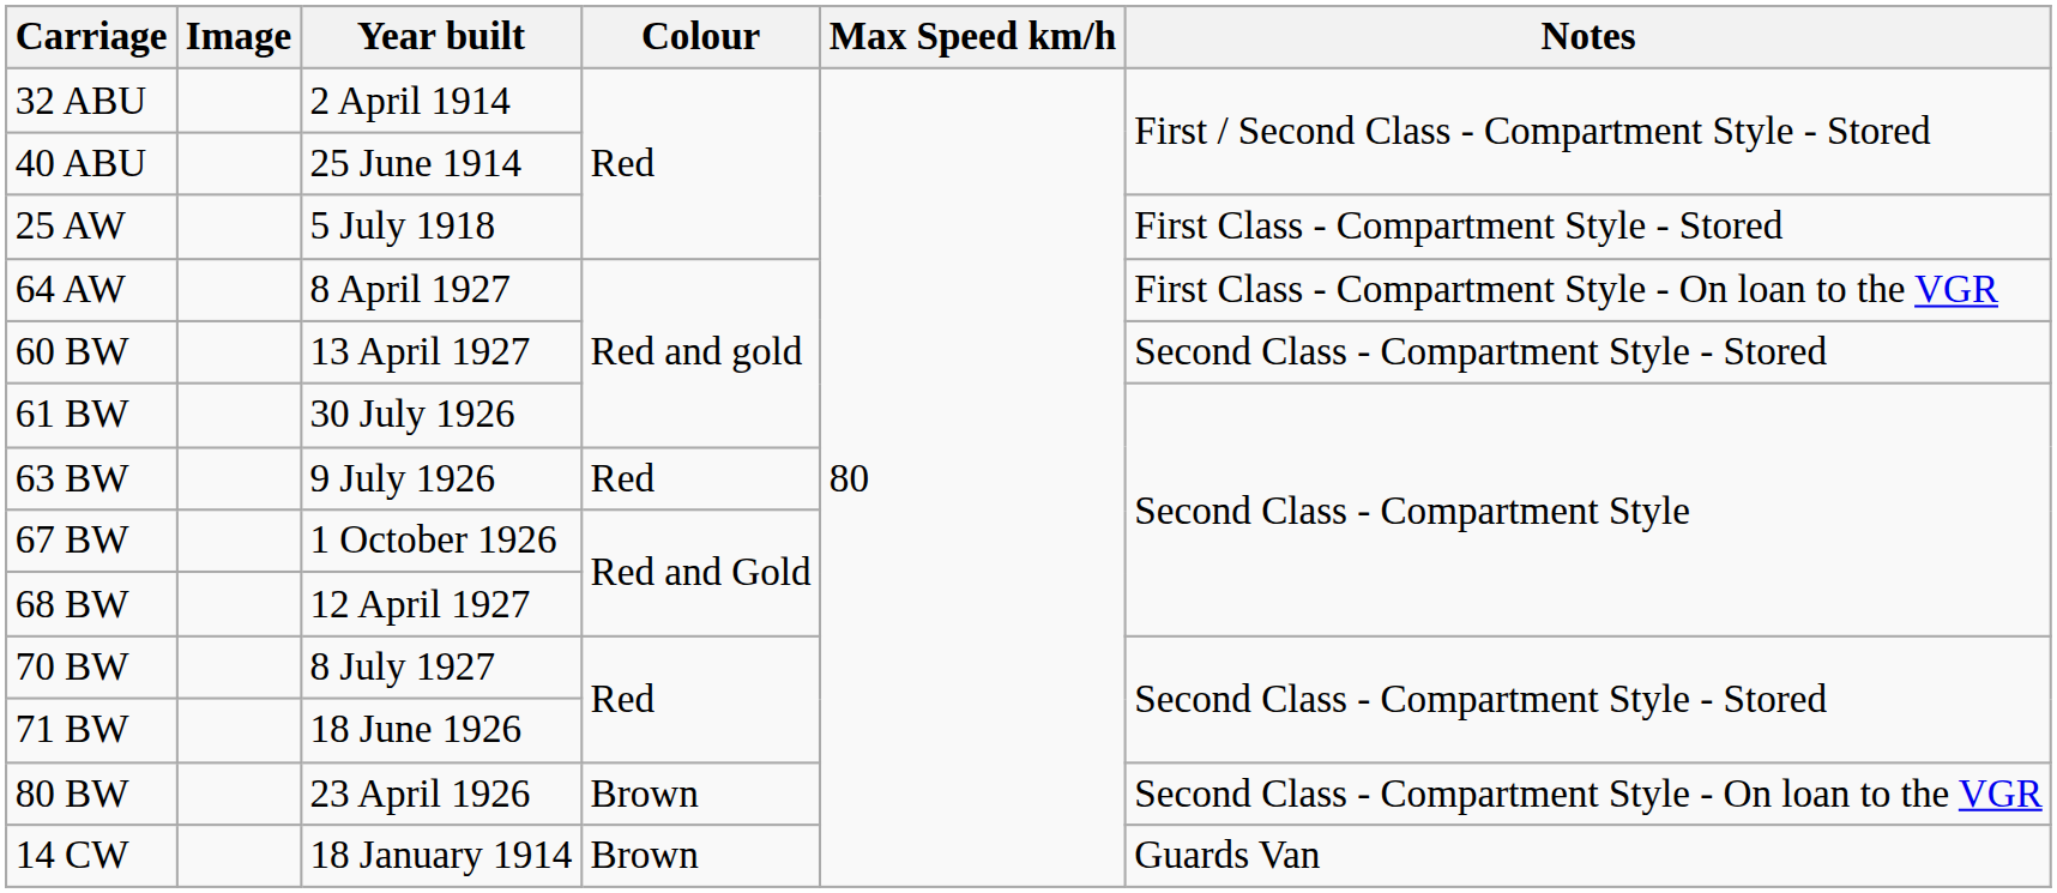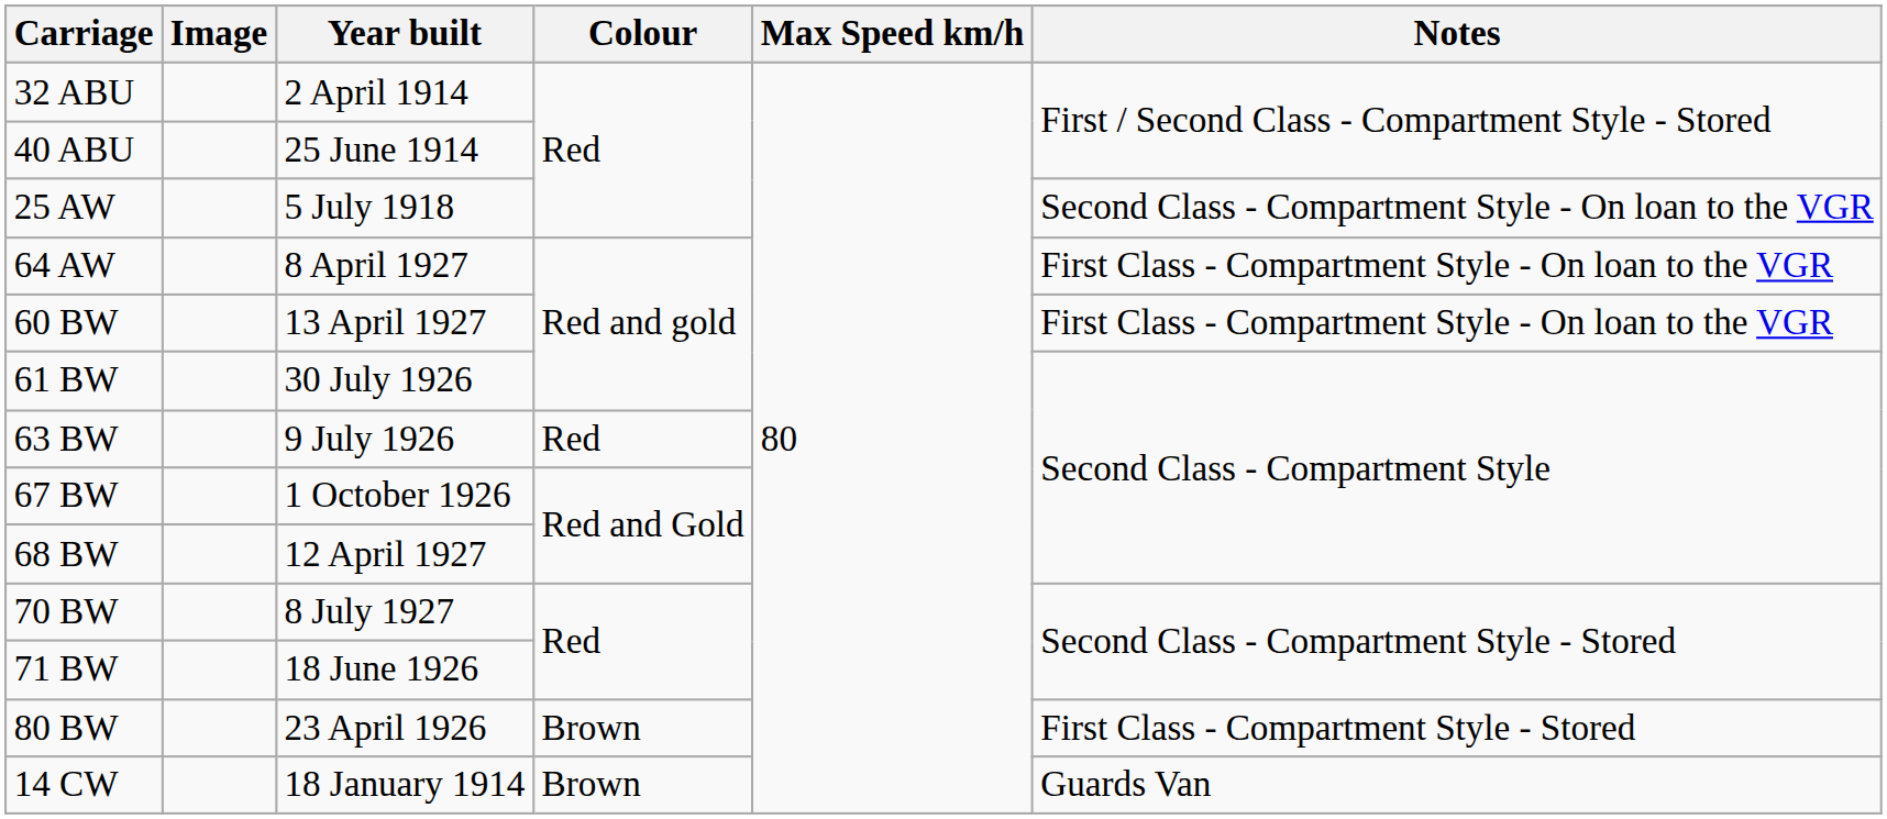 <table class="wikitable">
 <tr>
 <th>Carriage</th>
 <th>Image</th>
 <th>Year built</th>
 <th>Colour</th>
 <th>Max Speed km/h</th>
 <th>Notes</th>
 </tr>
 <tr>
 <td>32 ABU</td>
 <td></td>
 <td>2 April 1914</td>
 <td rowspan="3">Red</td>
 <td rowspan="13">80</td>
 <td rowspan="2">First / Second Class - Compartment Style - Stored</td>
 </tr>
 <tr>
 <td>40 ABU</td>
 <td></td>
 <td>25 June 1914</td>
 </tr>
 <tr>
 <td>25 AW</td>
 <td></td>
 <td>5 July 1918</td>
-<td>First Class - Compartment Style - Stored</td>
+<td>Second Class - Compartment Style - On loan to the <a href='#'>VGR</a></td>
 </tr>
 <tr>
 <td>64 AW</td>
 <td></td>
 <td>8 April 1927</td>
 <td rowspan="3">Red and gold</td>
 <td>First Class - Compartment Style - On loan to the <a href='#'>VGR</a></td>
 </tr>
 <tr>
 <td>60 BW</td>
 <td></td>
 <td>13 April 1927</td>
-<td>Second Class - Compartment Style - Stored</td>
+<td>First Class - Compartment Style - On loan to the <a href='#'>VGR</a></td>
 </tr>
 <tr>
 <td>61 BW</td>
 <td></td>
 <td>30 July 1926</td>
 <td rowspan="4">Second Class - Compartment Style</td>
 </tr>
 <tr>
 <td>63 BW</td>
 <td></td>
 <td>9 July 1926</td>
 <td>Red</td>
 </tr>
 <tr>
 <td>67 BW</td>
 <td></td>
 <td>1 October 1926</td>
 <td rowspan="2">Red and Gold</td>
 </tr>
 <tr>
 <td>68 BW</td>
 <td></td>
 <td>12 April 1927</td>
 </tr>
 <tr>
 <td>70 BW</td>
 <td></td>
 <td>8 July 1927</td>
 <td rowspan="2">Red</td>
 <td rowspan="2">Second Class - Compartment Style - Stored</td>
 </tr>
 <tr>
 <td>71 BW</td>
 <td></td>
 <td>18 June 1926</td>
 </tr>
 <tr>
 <td>80 BW</td>
 <td></td>
 <td>23 April 1926</td>
 <td>Brown</td>
-<td>Second Class - Compartment Style - On loan to the <a href='#'>VGR</a></td>
+<td>First Class - Compartment Style - Stored</td>
 </tr>
 <tr>
 <td>14 CW</td>
 <td></td>
 <td>18 January 1914</td>
 <td>Brown</td>
 <td>Guards Van</td>
 </tr>
 </table>
